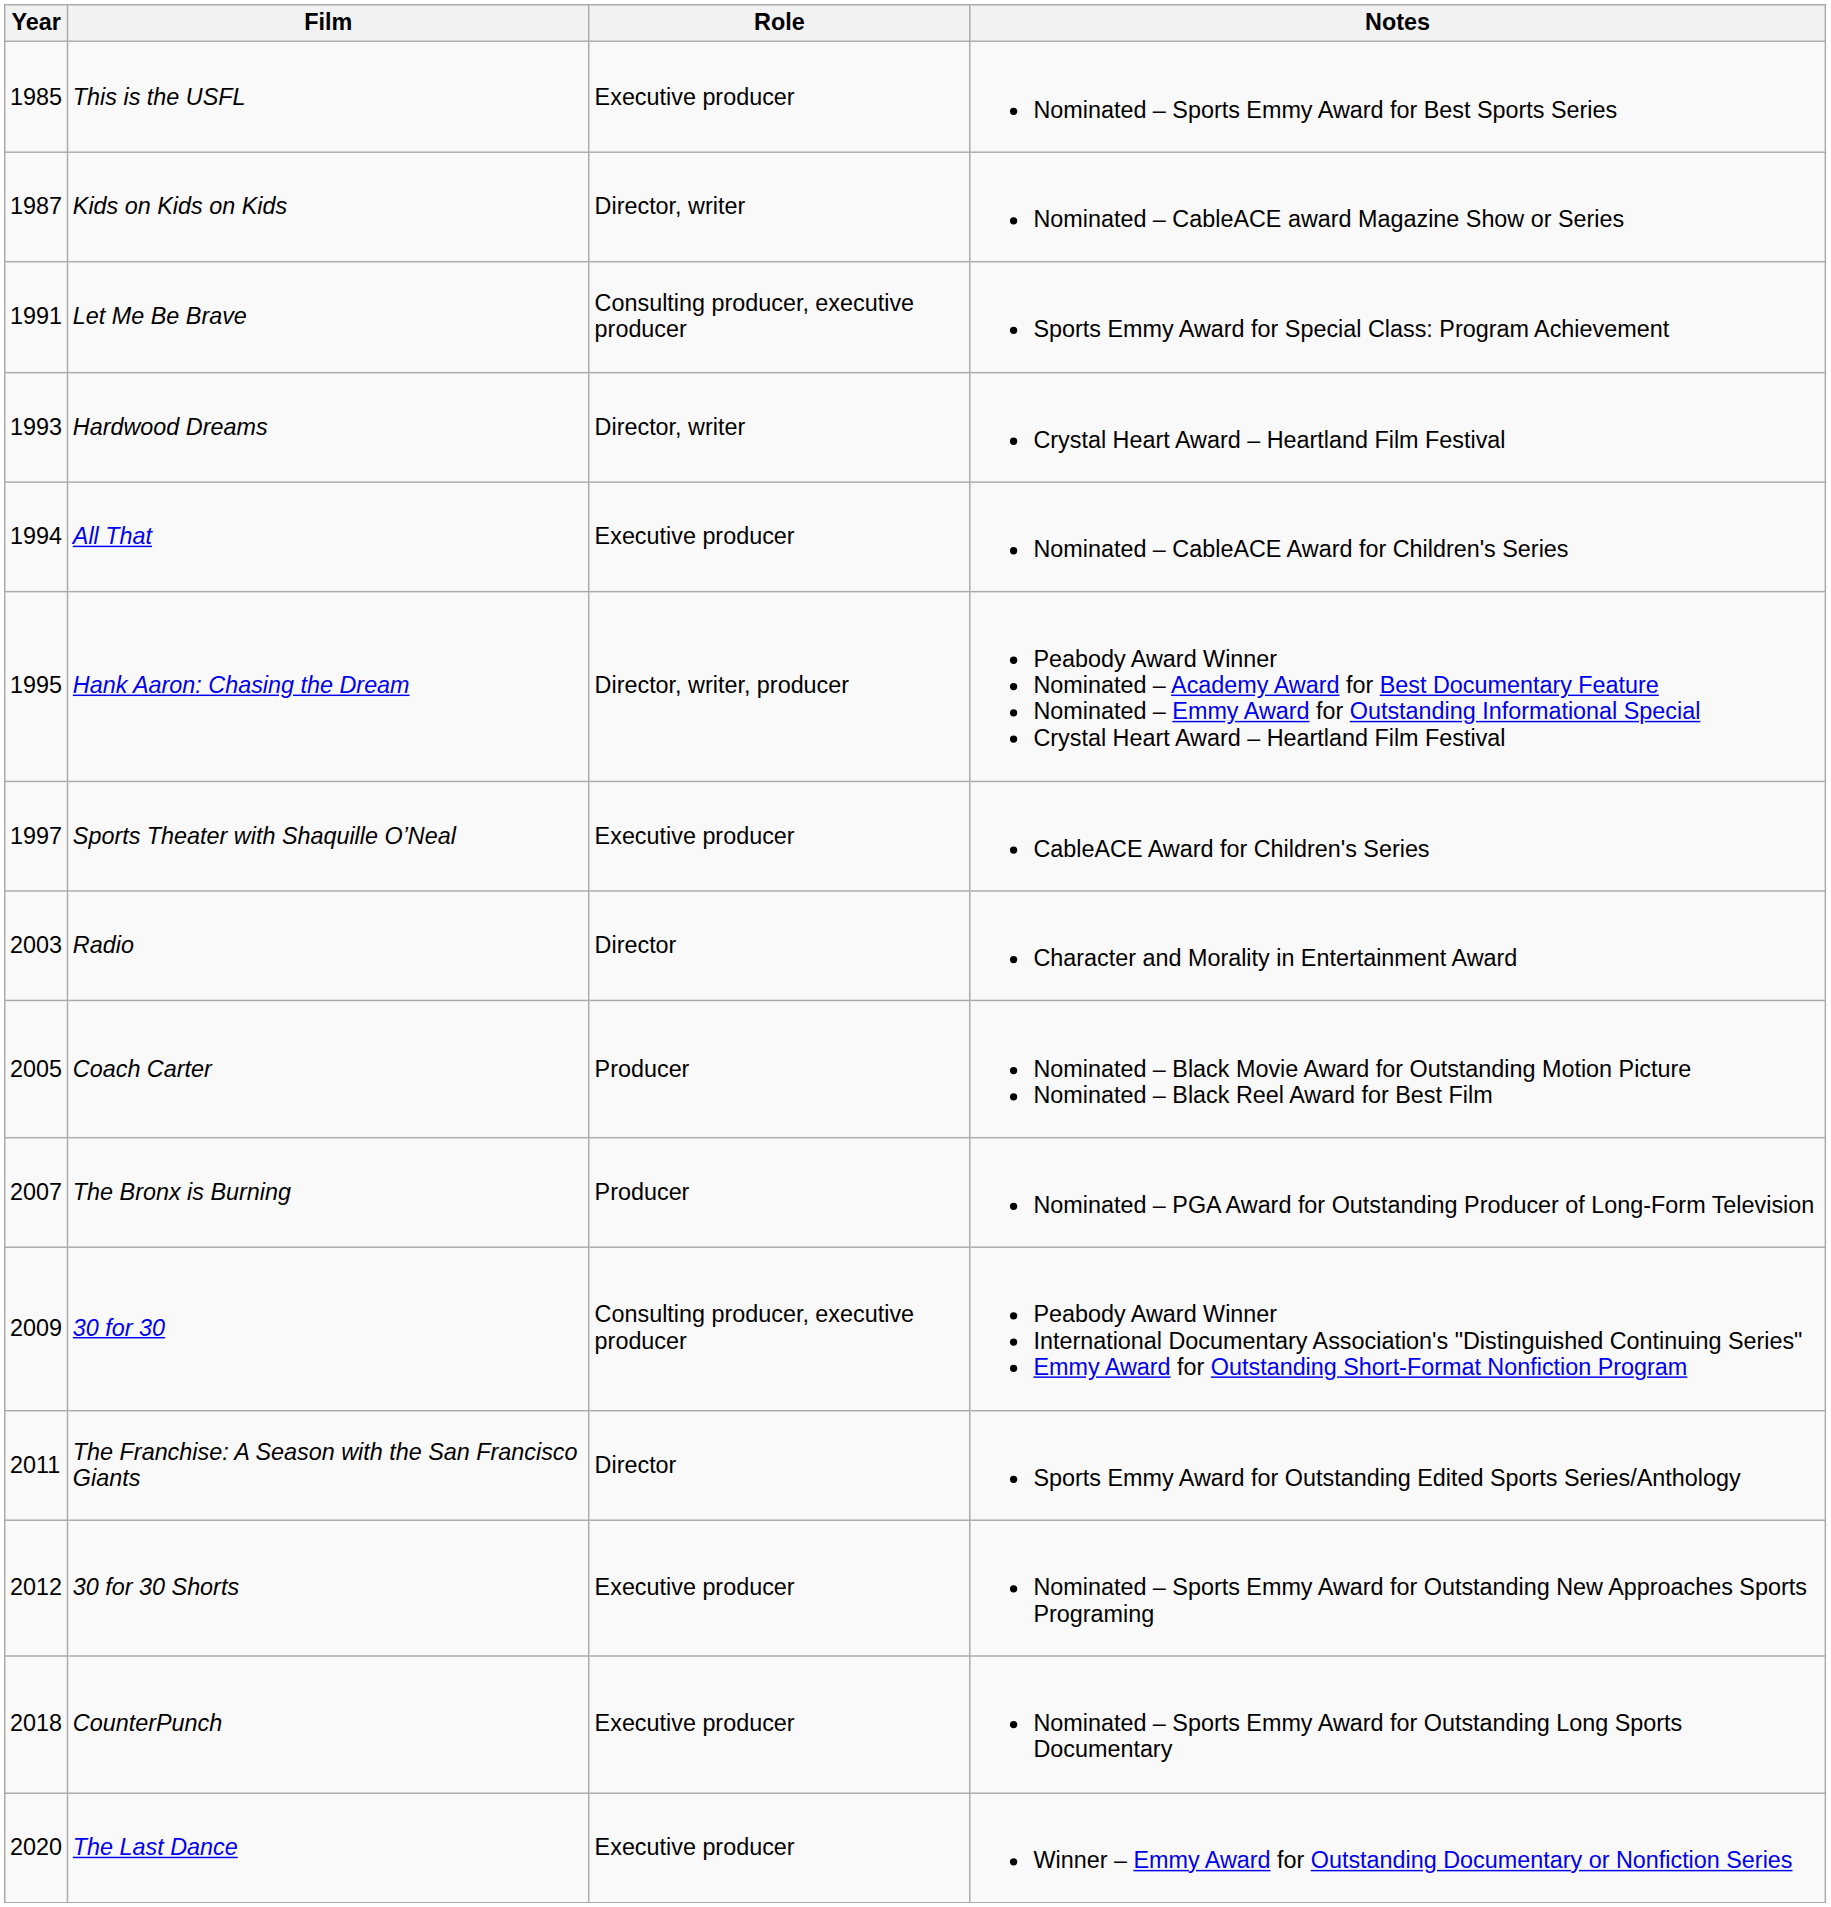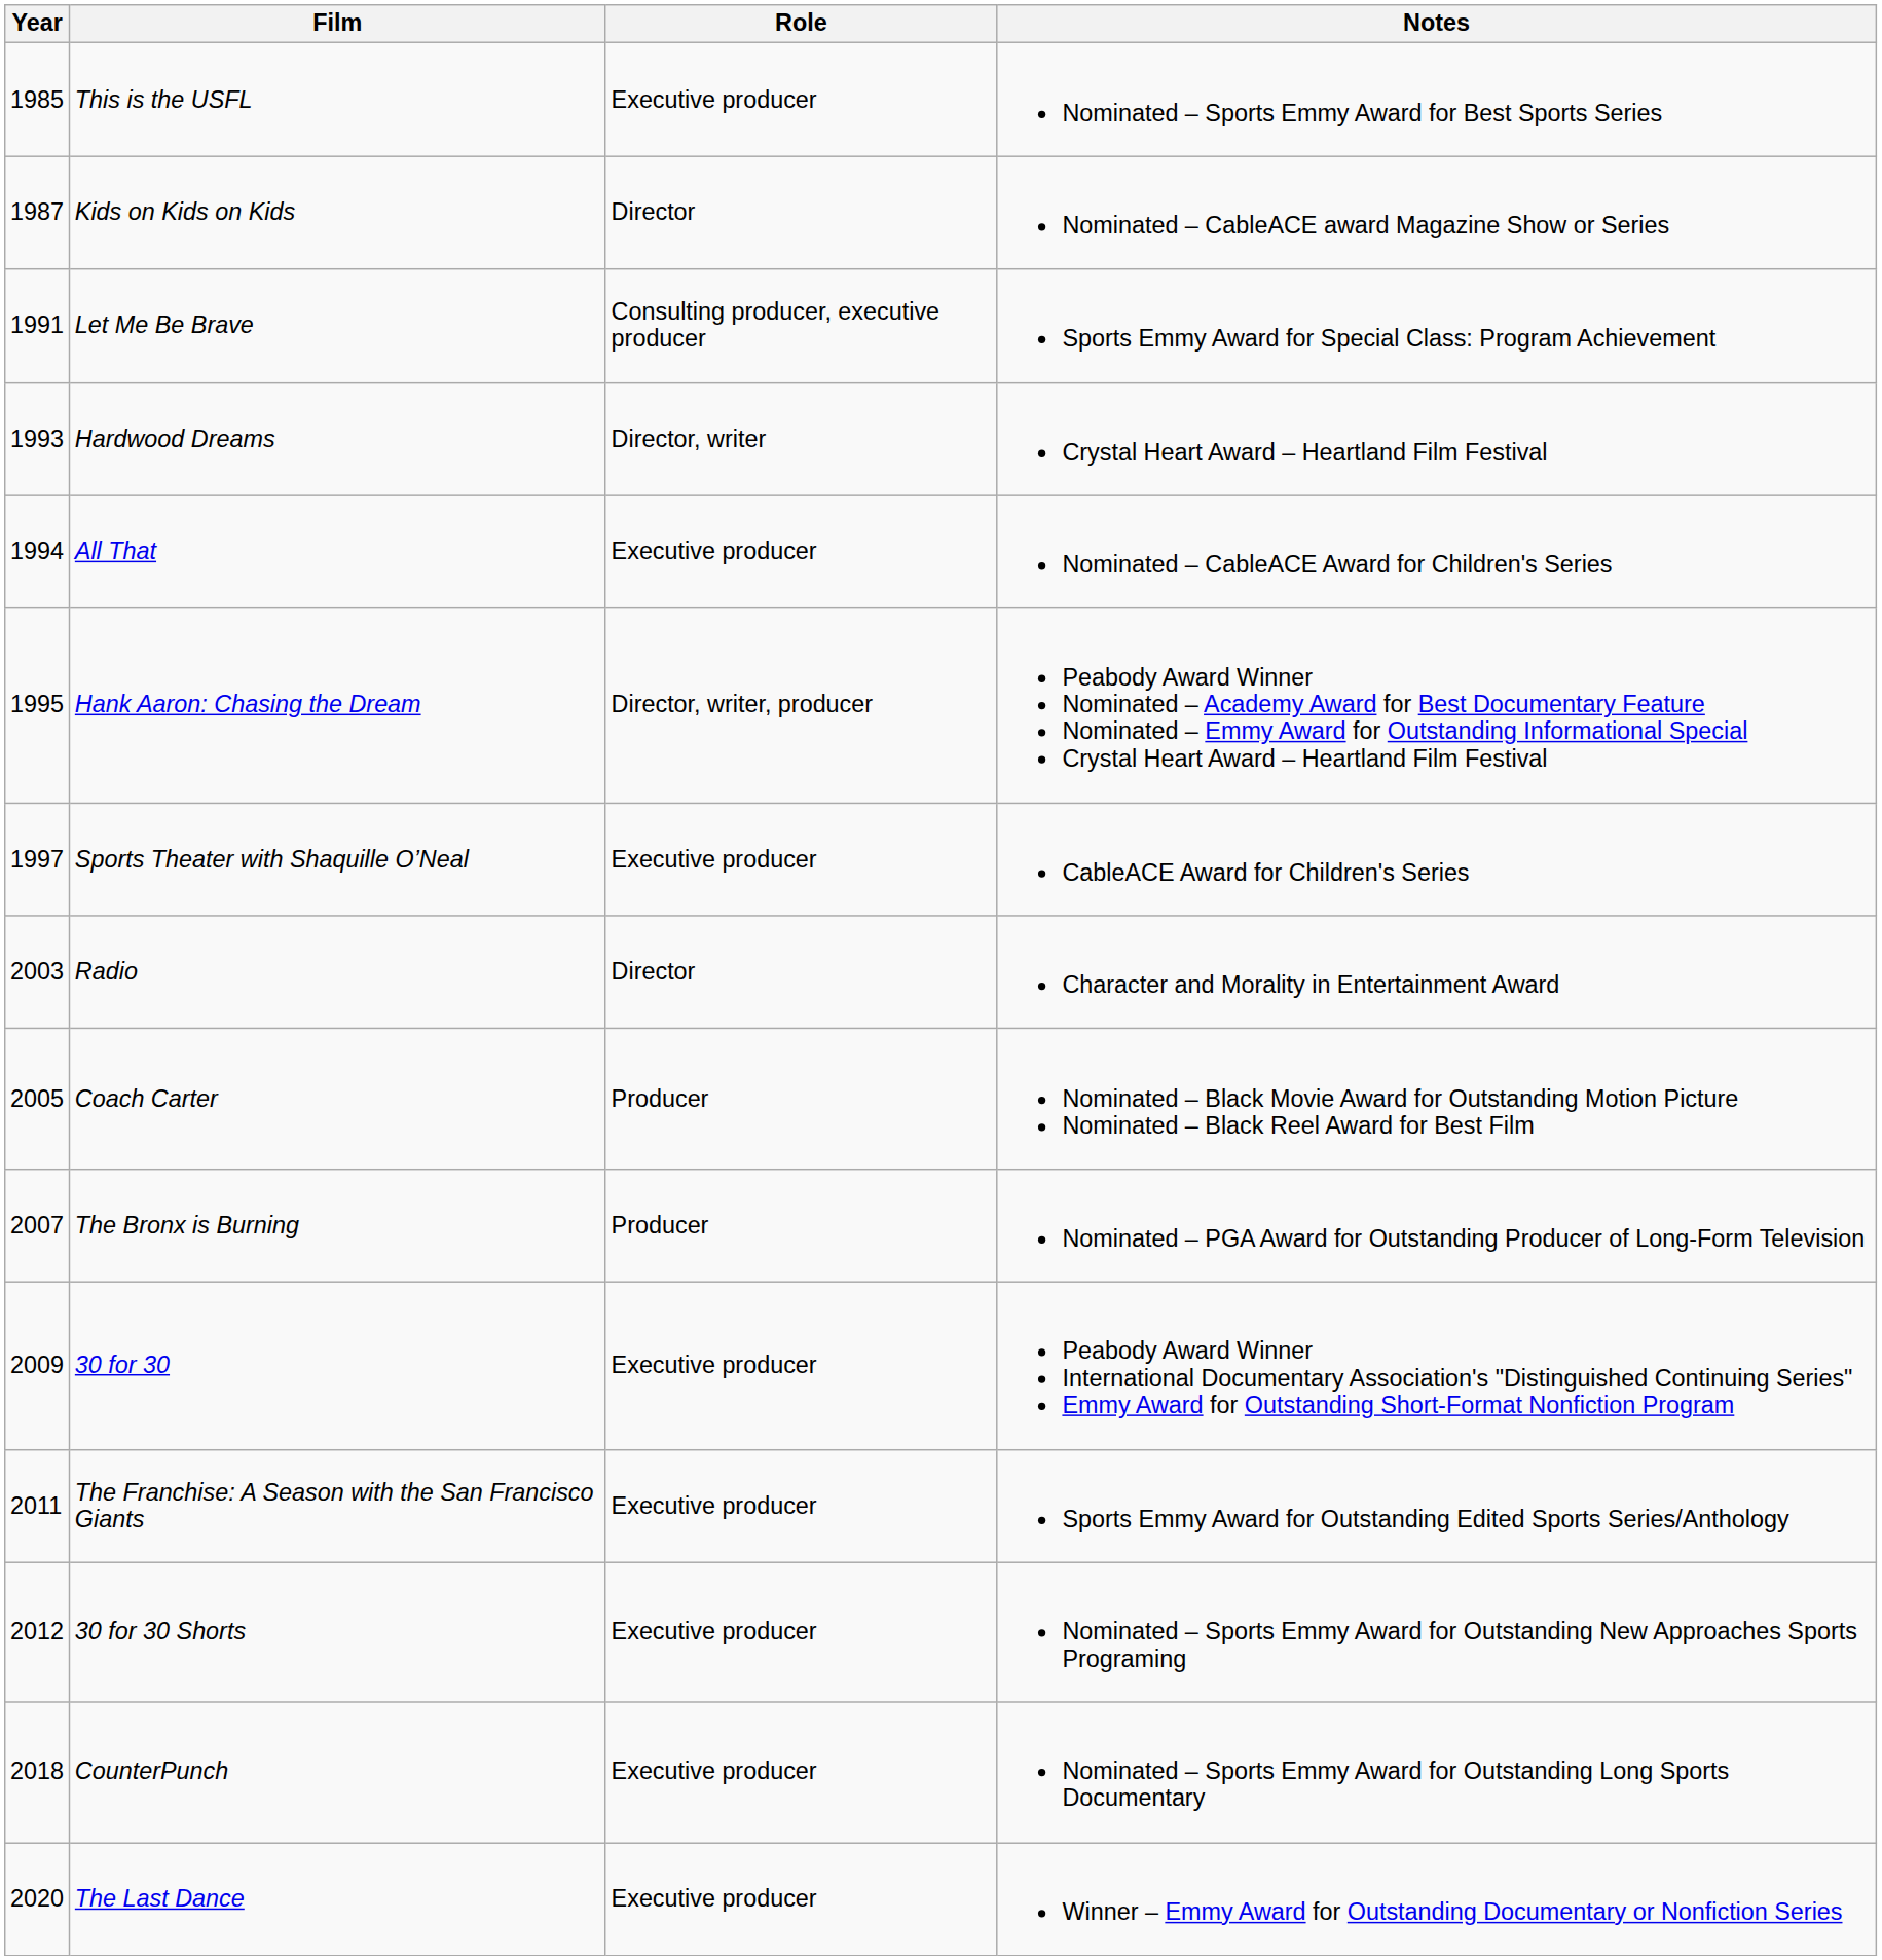 <table class="wikitable">
 <tr>
 <th>Year</th>
 <th>Film</th>
 <th>Role</th>
 <th>Notes</th>
 </tr>
 <tr>
 <td>1985</td>
 <td><em>This is the USFL</em></td>
 <td>Executive producer</td>
 <td><br><ul><li>Nominated – Sports Emmy Award for Best Sports Series</li></ul></td>
 </tr>
 <tr>
 <td>1987</td>
 <td><em>Kids on Kids on Kids</em></td>
-<td>Director, writer</td>
+<td>Director</td>
 <td><br><ul><li>Nominated – CableACE award Magazine Show or Series</li></ul></td>
 </tr>
 <tr>
 <td>1991</td>
 <td><em>Let Me Be Brave</em></td>
 <td>Consulting producer, executive producer</td>
 <td><br><ul><li>Sports Emmy Award for Special Class: Program Achievement</li></ul></td>
 </tr>
 <tr>
 <td>1993</td>
 <td><em>Hardwood Dreams</em></td>
 <td>Director, writer</td>
 <td><br><ul><li>Crystal Heart Award – Heartland Film Festival</li></ul></td>
 </tr>
 <tr>
 <td>1994</td>
 <td><em><a href='#'>All That</a></em></td>
 <td>Executive producer</td>
 <td><br><ul><li>Nominated – CableACE Award for Children's Series</li></ul></td>
 </tr>
 <tr>
 <td>1995</td>
 <td><em><a href='#'>Hank Aaron: Chasing the Dream</a></em></td>
 <td>Director, writer, producer</td>
 <td><br><ul><li>Peabody Award Winner</li><li>Nominated – <a href='#'>Academy Award</a> for <a href='#'>Best Documentary Feature</a></li><li>Nominated – <a href='#'>Emmy Award</a> for <a href='#'>Outstanding Informational Special</a></li><li>Crystal Heart Award – Heartland Film Festival</li></ul></td>
 </tr>
 <tr>
 <td>1997</td>
 <td><em>Sports Theater with Shaquille O’Neal</em></td>
 <td>Executive producer</td>
 <td><br><ul><li>CableACE Award for Children's Series</li></ul></td>
 </tr>
 <tr>
 <td>2003</td>
 <td><em>Radio</em></td>
 <td>Director</td>
 <td><br><ul><li>Character and Morality in Entertainment Award</li></ul></td>
 </tr>
 <tr>
 <td>2005</td>
 <td><em>Coach Carter</em></td>
 <td>Producer</td>
 <td><br><ul><li>Nominated – Black Movie Award for Outstanding Motion Picture</li><li>Nominated – Black Reel Award for Best Film</li></ul></td>
 </tr>
 <tr>
 <td>2007</td>
 <td><em>The Bronx is Burning</em></td>
 <td>Producer</td>
 <td><br><ul><li>Nominated – PGA Award for Outstanding Producer of Long-Form Television</li></ul></td>
 </tr>
 <tr>
 <td>2009</td>
 <td><em><a href='#'>30 for 30</a></em></td>
-<td>Consulting producer, executive producer</td>
+<td>Executive producer</td>
 <td><br><ul><li>Peabody Award Winner</li><li>International Documentary Association's "Distinguished Continuing Series"</li><li><a href='#'>Emmy Award</a> for <a href='#'>Outstanding Short-Format Nonfiction Program</a></li></ul></td>
 </tr>
 <tr>
 <td>2011</td>
 <td><em>The Franchise: A Season with the San Francisco Giants</em></td>
-<td>Director</td>
+<td>Executive producer</td>
 <td><br><ul><li>Sports Emmy Award for Outstanding Edited Sports Series/Anthology</li></ul></td>
 </tr>
 <tr>
 <td>2012</td>
 <td><em>30 for 30 Shorts</em></td>
 <td>Executive producer</td>
 <td><br><ul><li>Nominated – Sports Emmy Award for Outstanding New Approaches Sports Programing</li></ul></td>
 </tr>
 <tr>
 <td>2018</td>
 <td><em>CounterPunch</em></td>
 <td>Executive producer</td>
 <td><br><ul><li>Nominated – Sports Emmy Award for Outstanding Long Sports Documentary</li></ul></td>
 </tr>
 <tr>
 <td>2020</td>
 <td><em><a href='#'>The Last Dance</a></em></td>
 <td>Executive producer</td>
 <td><br><ul><li>Winner – <a href='#'>Emmy Award</a> for <a href='#'>Outstanding Documentary or Nonfiction Series</a></li></ul></td>
 </tr>
 </table>
